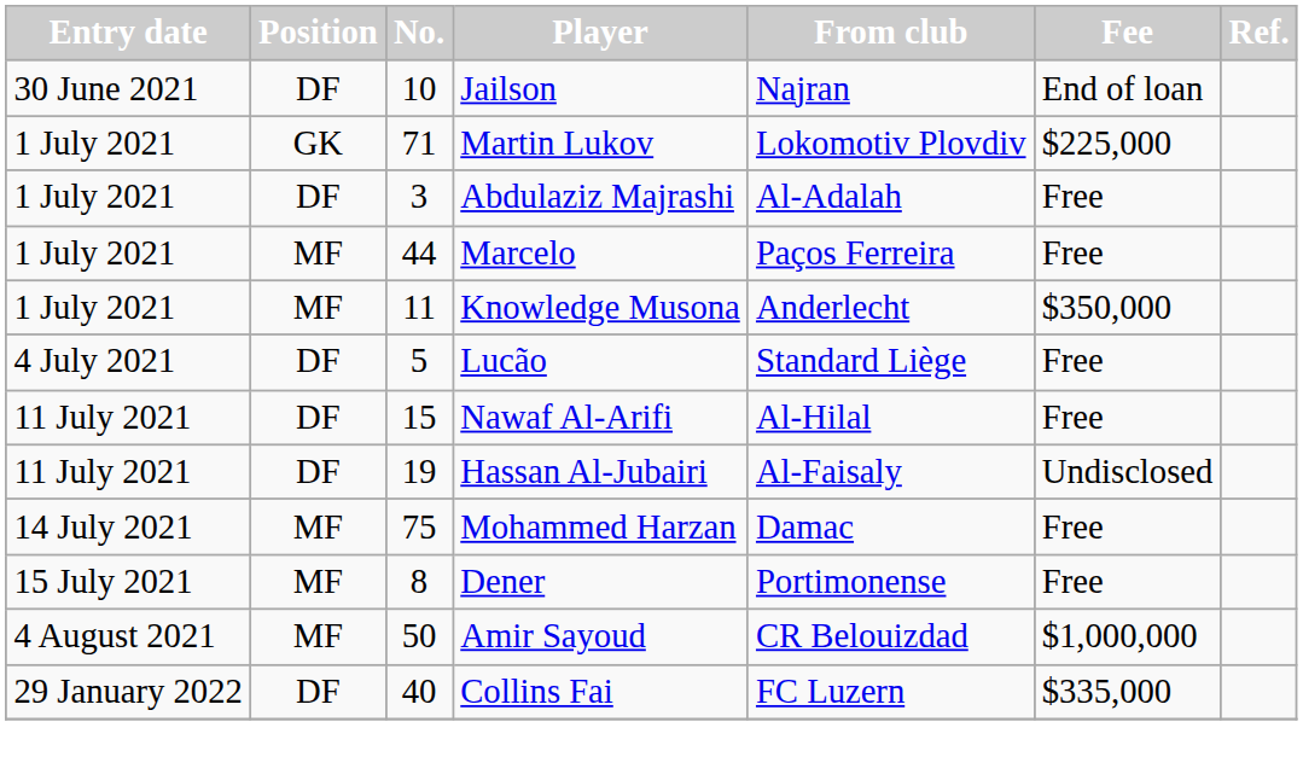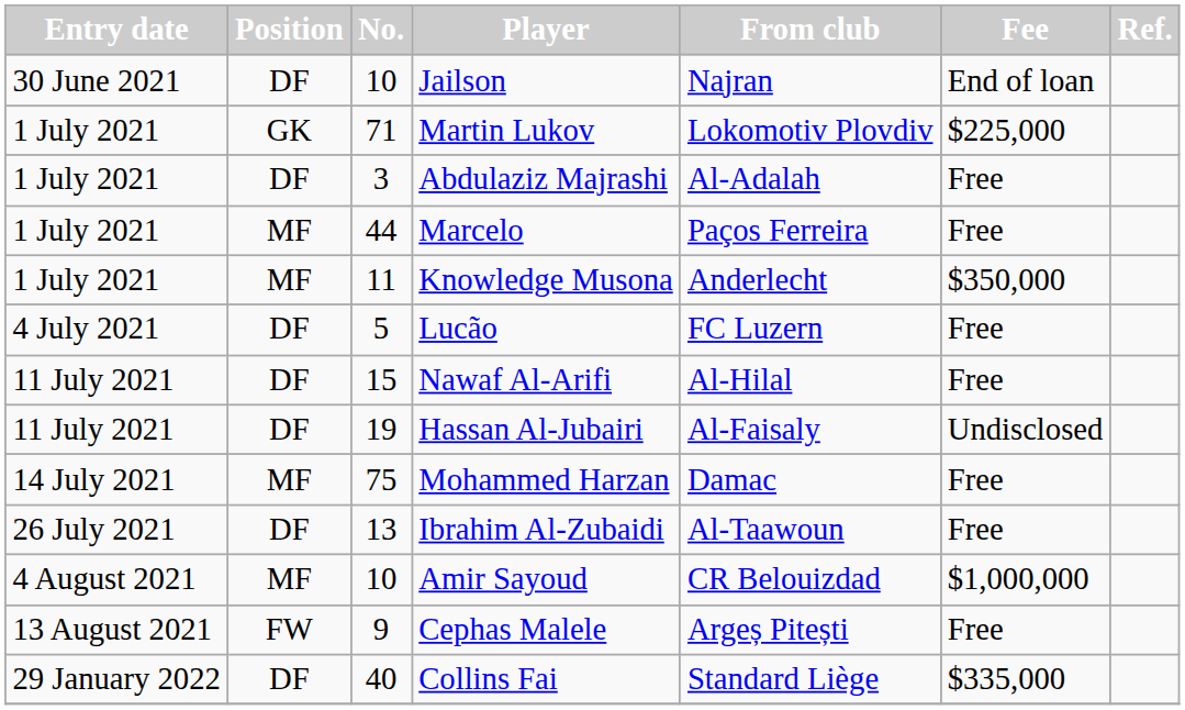 <table class="wikitable sortable">
 <tr>
 <th style="background:#CCCCCC; color:white;"><strong>Entry date</strong></th>
 <th style="background:#CCCCCC; color:white;"><strong>Position</strong></th>
 <th style="background:#CCCCCC; color:white;"><strong>No.</strong></th>
 <th style="background:#CCCCCC; color:white;"><strong>Player</strong></th>
 <th style="background:#CCCCCC; color:white;"><strong>From club</strong></th>
 <th style="background:#CCCCCC; color:white;"><strong>Fee</strong></th>
 <th style="background:#CCCCCC; color:white;"><strong>Ref.</strong></th>
 </tr>
 <tr>
 <td>30 June 2021</td>
 <td style="text-align:center;">DF</td>
 <td style="text-align:center;">10</td>
 <td style="text-align:left;"> <a href='#'>Jailson</a></td>
 <td style="text-align:left;"> <a href='#'>Najran</a></td>
 <td>End of loan</td>
 <td></td>
 </tr>
 <tr>
 <td>1 July 2021</td>
 <td style="text-align:center;">GK</td>
 <td style="text-align:center;">71</td>
 <td style="text-align:left;"> <a href='#'>Martin Lukov</a></td>
 <td style="text-align:left;"> <a href='#'>Lokomotiv Plovdiv</a></td>
 <td>$225,000</td>
 <td></td>
 </tr>
 <tr>
 <td>1 July 2021</td>
 <td style="text-align:center;">DF</td>
 <td style="text-align:center;">3</td>
 <td style="text-align:left;"> <a href='#'>Abdulaziz Majrashi</a></td>
 <td style="text-align:left;"> <a href='#'>Al-Adalah</a></td>
 <td>Free</td>
 <td></td>
 </tr>
 <tr>
 <td>1 July 2021</td>
 <td style="text-align:center;">MF</td>
 <td style="text-align:center;">44</td>
 <td style="text-align:left;"> <a href='#'>Marcelo</a></td>
 <td style="text-align:left;"> <a href='#'>Paços Ferreira</a></td>
 <td>Free</td>
 <td></td>
 </tr>
 <tr>
 <td>1 July 2021</td>
 <td style="text-align:center;">MF</td>
 <td style="text-align:center;">11</td>
 <td style="text-align:left;"> <a href='#'>Knowledge Musona</a></td>
 <td style="text-align:left;"> <a href='#'>Anderlecht</a></td>
 <td>$350,000</td>
 <td></td>
 </tr>
 <tr>
 <td>4 July 2021</td>
 <td style="text-align:center;">DF</td>
 <td style="text-align:center;">5</td>
 <td style="text-align:left;"> <a href='#'>Lucão</a></td>
-<td style="text-align:left;"> <a href='#'>Standard Liège</a></td>
+<td style="text-align:left;"> <a href='#'>FC Luzern</a></td>
 <td>Free</td>
 <td></td>
 </tr>
 <tr>
 <td>11 July 2021</td>
 <td style="text-align:center;">DF</td>
 <td style="text-align:center;">15</td>
 <td style="text-align:left;"> <a href='#'>Nawaf Al-Arifi</a></td>
 <td style="text-align:left;"> <a href='#'>Al-Hilal</a></td>
 <td>Free</td>
 <td></td>
 </tr>
 <tr>
 <td>11 July 2021</td>
 <td style="text-align:center;">DF</td>
 <td style="text-align:center;">19</td>
 <td style="text-align:left;"> <a href='#'>Hassan Al-Jubairi</a></td>
 <td style="text-align:left;"> <a href='#'>Al-Faisaly</a></td>
 <td>Undisclosed</td>
 <td></td>
 </tr>
 <tr>
 <td>14 July 2021</td>
 <td style="text-align:center;">MF</td>
 <td style="text-align:center;">75</td>
 <td style="text-align:left;"> <a href='#'>Mohammed Harzan</a></td>
 <td style="text-align:left;"> <a href='#'>Damac</a></td>
 <td>Free</td>
 <td></td>
 </tr>
 <tr>
-<td>15 July 2021</td>
-<td style="text-align:center;">MF</td>
-<td style="text-align:center;">8</td>
-<td style="text-align:left;"> <a href='#'>Dener</a></td>
-<td style="text-align:left;"> <a href='#'>Portimonense</a></td>
+<td>26 July 2021</td>
+<td style="text-align:center;">DF</td>
+<td style="text-align:center;">13</td>
+<td style="text-align:left;"> <a href='#'>Ibrahim Al-Zubaidi</a></td>
+<td style="text-align:left;"> <a href='#'>Al-Taawoun</a></td>
 <td>Free</td>
 <td></td>
 </tr>
 <tr>
 <td>4 August 2021</td>
 <td style="text-align:center;">MF</td>
-<td style="text-align:center;">50</td>
+<td style="text-align:center;">10</td>
 <td style="text-align:left;"> <a href='#'>Amir Sayoud</a></td>
 <td style="text-align:left;"> <a href='#'>CR Belouizdad</a></td>
 <td>$1,000,000</td>
+<td></td>
+</tr>
+<tr>
+<td>13 August 2021</td>
+<td style="text-align:center;">FW</td>
+<td style="text-align:center;">9</td>
+<td style="text-align:left;"> <a href='#'>Cephas Malele</a></td>
+<td style="text-align:left;"> <a href='#'>Argeș Pitești</a></td>
+<td>Free</td>
 <td></td>
 </tr>
 <tr>
 <td>29 January 2022</td>
 <td style="text-align:center;">DF</td>
 <td style="text-align:center;">40</td>
 <td style="text-align:left;"> <a href='#'>Collins Fai</a></td>
-<td style="text-align:left;"> <a href='#'>FC Luzern</a></td>
+<td style="text-align:left;"> <a href='#'>Standard Liège</a></td>
 <td>$335,000</td>
 <td></td>
 </tr>
 <tr>
 </tr>
 </table>
